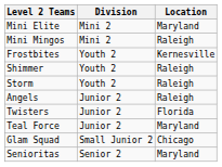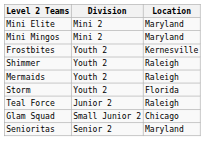 <table class="wikitable">
 <tr>
 <th>Level 2 Teams</th>
 <th>Division</th>
 <th>Location</th>
 </tr>
 <tr>
 <td>Mini Elite</td>
 <td>Mini 2</td>
 <td>Maryland</td>
 </tr>
 <tr>
 <td>Mini Mingos</td>
 <td>Mini 2</td>
-<td>Raleigh</td>
+<td>Maryland</td>
 </tr>
 <tr>
 <td>Frostbites</td>
 <td>Youth 2</td>
 <td>Kernesville</td>
 </tr>
 <tr>
 <td>Shimmer</td>
 <td>Youth 2</td>
 <td>Raleigh</td>
 </tr>
 <tr>
-<td>Storm</td>
+<td>Mermaids</td>
 <td>Youth 2</td>
 <td>Raleigh</td>
 </tr>
 <tr>
-<td>Angels</td>
-<td>Junior 2</td>
-<td>Raleigh</td>
-</tr>
-<tr>
-<td>Twisters</td>
-<td>Junior 2</td>
+<td>Storm</td>
+<td>Youth 2</td>
 <td>Florida</td>
 </tr>
 <tr>
 <td>Teal Force</td>
 <td>Junior 2</td>
-<td>Maryland</td>
+<td>Raleigh</td>
 </tr>
 <tr>
 <td>Glam Squad</td>
 <td>Small Junior 2</td>
 <td>Chicago</td>
 </tr>
 <tr>
 <td>Senioritas</td>
 <td>Senior 2</td>
 <td>Maryland</td>
 </tr>
 </table>
